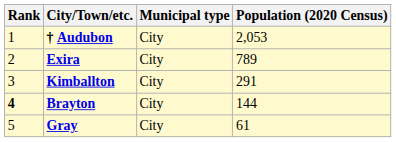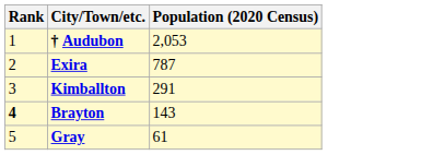 <table class="wikitable sortable">
 <tr>
 <th>Rank</th>
 <th>City/Town/etc.</th>
-<th>Municipal type</th>
 <th>Population (2020 Census)</th>
 </tr>
 <tr style="background-color:#FFFACD;">
 <td>1</td>
 <td><strong>†</strong> <strong><a href='#'>Audubon</a></strong></td>
-<td>City</td>
 <td>2,053</td>
 </tr>
 <tr style="background-color:#FFFACD;">
 <td>2</td>
 <td><strong><a href='#'>Exira</a></strong></td>
-<td>City</td>
-<td>789</td>
+<td>787</td>
 </tr>
 <tr style="background-color:#FFFACD;">
 <td>3</td>
 <td><strong><a href='#'>Kimballton</a></strong></td>
-<td>City</td>
 <td>291</td>
 </tr>
 <tr style="background-color:#FFFACD;">
 <td><strong>4</strong></td>
 <td><strong><a href='#'>Brayton</a></strong></td>
-<td>City</td>
-<td>144</td>
+<td>143</td>
 </tr>
 <tr style="background-color:#FFFACD;">
 <td>5</td>
 <td><strong><a href='#'>Gray</a></strong></td>
-<td>City</td>
 <td>61</td>
 </tr>
 </table>
